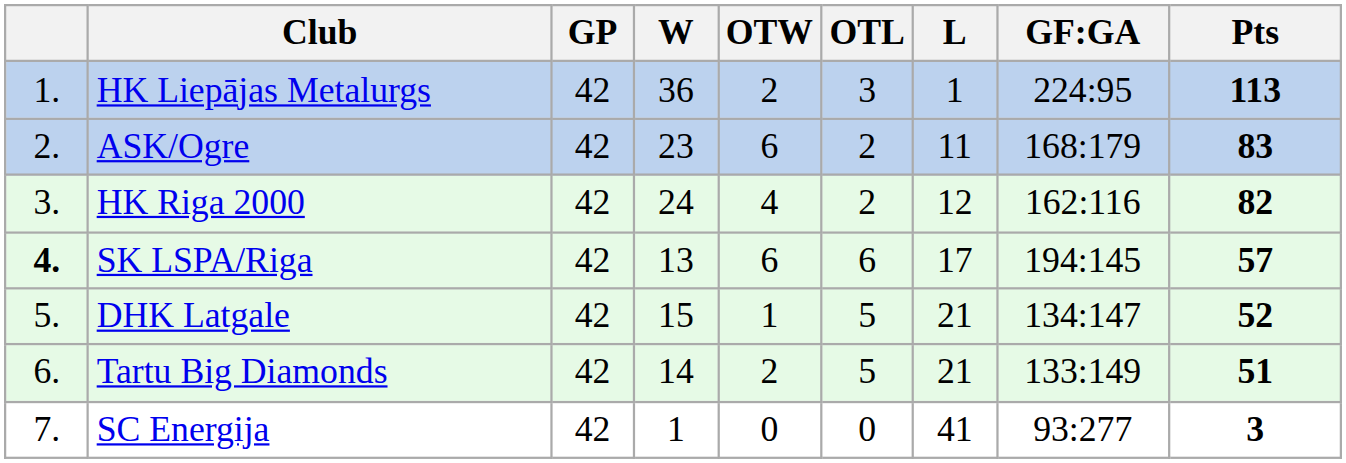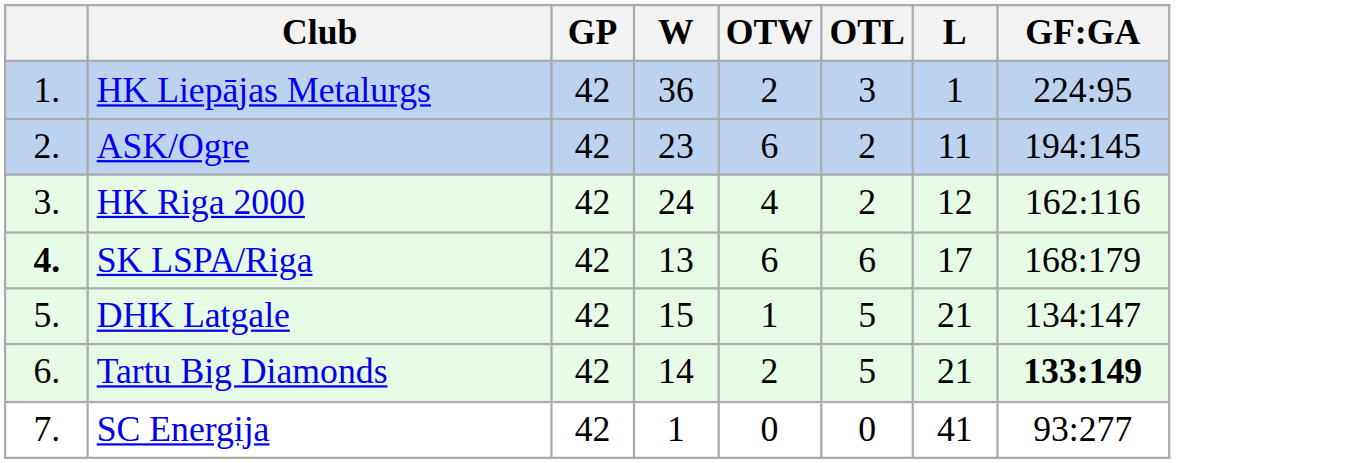 <table class="wikitable">
 <tr>
 <th width="30"></th>
 <th width="200">Club</th>
 <th width="30">GP</th>
 <th width="30">W</th>
 <th width="30">OTW</th>
 <th width="30">OTL</th>
 <th width="30">L</th>
 <th width="70">GF:GA</th>
-<th width="70">Pts</th>
 </tr>
 <tr bgcolor="#BCD2EE" align="center">
 <td>1.</td>
 <td align="left"> <a href='#'>HK Liepājas Metalurgs</a></td>
 <td>42</td>
 <td>36</td>
 <td>2</td>
 <td>3</td>
 <td>1</td>
 <td>224:95</td>
-<td><strong>113</strong></td>
 </tr>
 <tr bgcolor="#BCD2EE" align="center">
 <td>2.</td>
 <td align="left"> <a href='#'>ASK/Ogre</a></td>
 <td>42</td>
 <td>23</td>
 <td>6</td>
 <td>2</td>
 <td>11</td>
-<td>168:179</td>
-<td><strong>83</strong></td>
+<td>194:145</td>
 </tr>
 <tr bgcolor="#e6fae6" align="center">
 <td>3.</td>
 <td align="left"> <a href='#'>HK Riga 2000</a></td>
 <td>42</td>
 <td>24</td>
 <td>4</td>
 <td>2</td>
 <td>12</td>
 <td>162:116</td>
-<td><strong>82</strong></td>
 </tr>
 <tr bgcolor="#e6fae6" align="center">
 <td><strong>4.</strong></td>
 <td align="left"> <a href='#'>SK LSPA/Riga</a></td>
 <td>42</td>
 <td>13</td>
 <td>6</td>
 <td>6</td>
 <td>17</td>
-<td>194:145</td>
-<td><strong>57</strong></td>
+<td>168:179</td>
 </tr>
 <tr bgcolor="#e6fae6" align="center">
 <td>5.</td>
 <td align="left"> <a href='#'>DHK Latgale</a></td>
 <td>42</td>
 <td>15</td>
 <td>1</td>
 <td>5</td>
 <td>21</td>
 <td>134:147</td>
-<td><strong>52</strong></td>
 </tr>
 <tr bgcolor="#e6fae6" align="center">
 <td>6.</td>
 <td align="left"> <a href='#'>Tartu Big Diamonds</a></td>
 <td>42</td>
 <td>14</td>
 <td>2</td>
 <td>5</td>
 <td>21</td>
-<td>133:149</td>
-<td><strong>51</strong></td>
+<td><strong>133:149</strong></td>
 </tr>
 <tr bgcolor="#FFFFFF" align="center">
 <td>7.</td>
 <td align="left"> <a href='#'>SC Energija</a></td>
 <td>42</td>
 <td>1</td>
 <td>0</td>
 <td>0</td>
 <td>41</td>
 <td>93:277</td>
-<td><strong>3</strong></td>
 </tr>
 </table>
